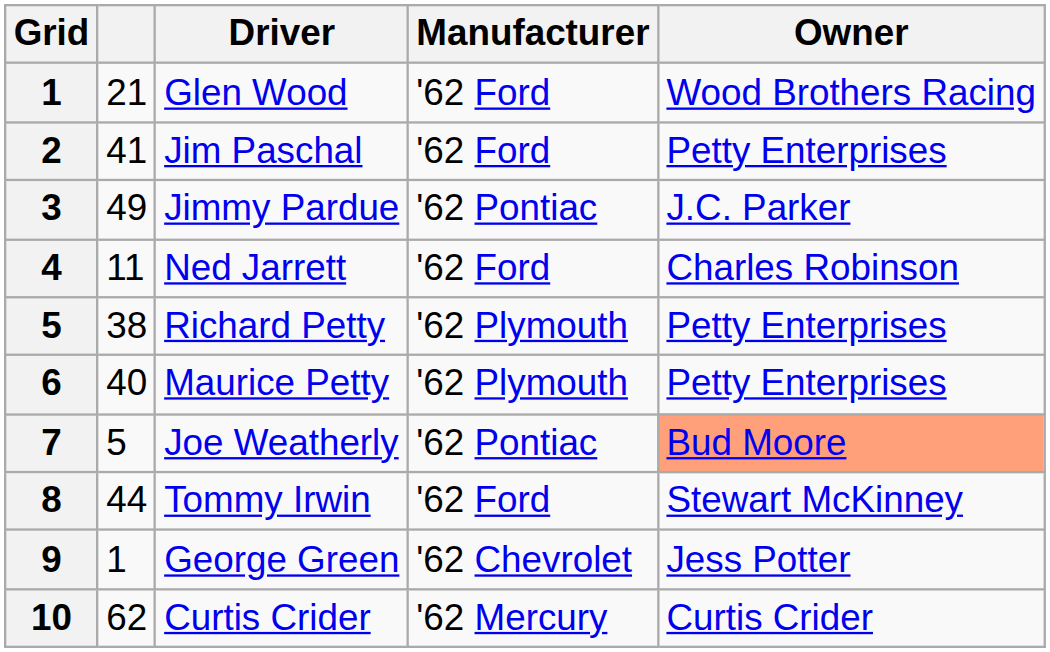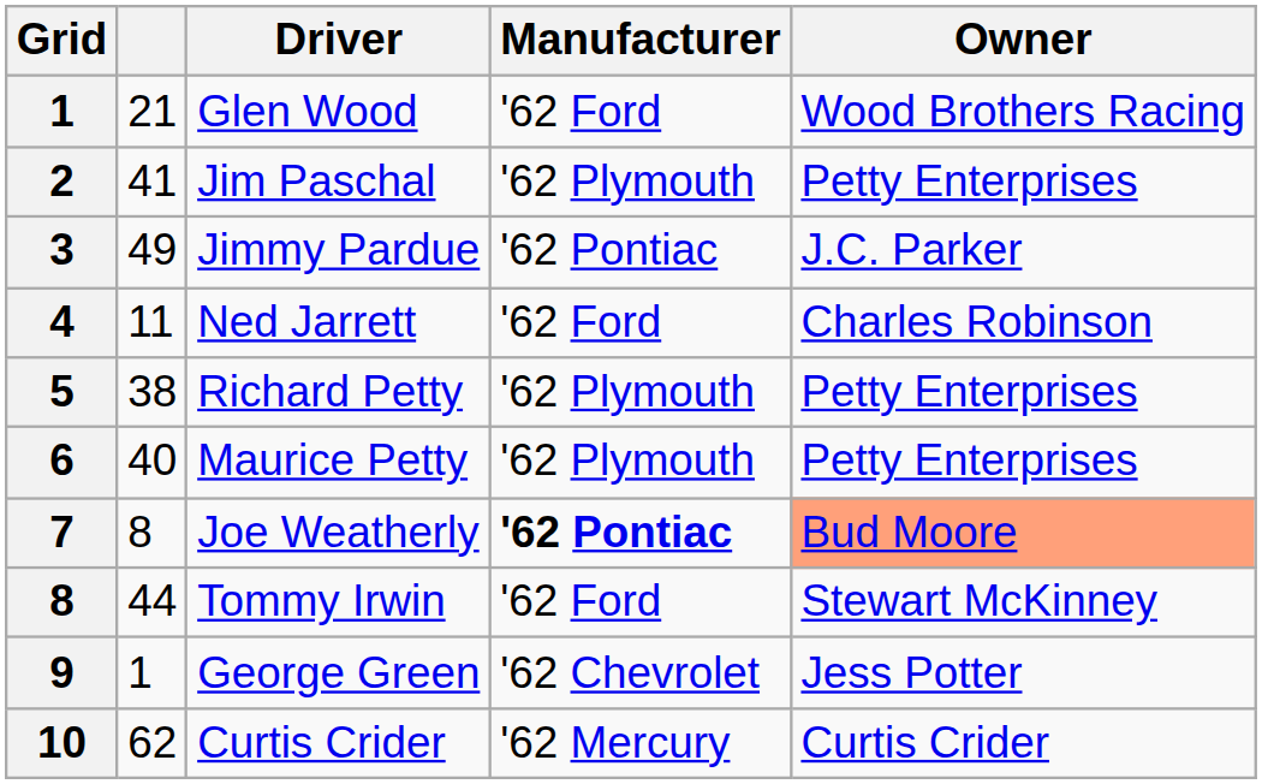 <table class="wikitable">
 <tr>
 <th>Grid</th>
 <th></th>
 <th>Driver</th>
 <th>Manufacturer</th>
 <th>Owner</th>
 </tr>
 <tr>
 <th>1</th>
 <td>21</td>
 <td><a href='#'>Glen Wood</a></td>
 <td>'62 <a href='#'>Ford</a></td>
 <td><a href='#'>Wood Brothers Racing</a></td>
 </tr>
 <tr>
 <th>2</th>
 <td>41</td>
 <td><a href='#'>Jim Paschal</a></td>
-<td>'62 <a href='#'>Ford</a></td>
+<td>'62 <a href='#'>Plymouth</a></td>
 <td><a href='#'>Petty Enterprises</a></td>
 </tr>
 <tr>
 <th>3</th>
 <td>49</td>
 <td><a href='#'>Jimmy Pardue</a></td>
 <td>'62 <a href='#'>Pontiac</a></td>
 <td><a href='#'>J.C. Parker</a></td>
 </tr>
 <tr>
 <th>4</th>
 <td>11</td>
 <td><a href='#'>Ned Jarrett</a></td>
 <td>'62 <a href='#'>Ford</a></td>
 <td><a href='#'>Charles Robinson</a></td>
 </tr>
 <tr>
 <th>5</th>
 <td>38</td>
 <td><a href='#'>Richard Petty</a></td>
 <td>'62 <a href='#'>Plymouth</a></td>
 <td><a href='#'>Petty Enterprises</a></td>
 </tr>
 <tr>
 <th>6</th>
 <td>40</td>
 <td><a href='#'>Maurice Petty</a></td>
 <td>'62 <a href='#'>Plymouth</a></td>
 <td><a href='#'>Petty Enterprises</a></td>
 </tr>
 <tr>
 <th>7</th>
-<td>5</td>
+<td>8</td>
 <td><a href='#'>Joe Weatherly</a></td>
-<td>'62 <a href='#'>Pontiac</a></td>
+<td><strong>'62 <a href='#'>Pontiac</a></strong></td>
 <td style="background: lightsalmon;"><a href='#'>Bud Moore</a></td>
 </tr>
 <tr>
 <th>8</th>
 <td>44</td>
 <td><a href='#'>Tommy Irwin</a></td>
 <td>'62 <a href='#'>Ford</a></td>
 <td><a href='#'>Stewart McKinney</a></td>
 </tr>
 <tr>
 <th>9</th>
 <td>1</td>
 <td><a href='#'>George Green</a></td>
 <td>'62 <a href='#'>Chevrolet</a></td>
 <td><a href='#'>Jess Potter</a></td>
 </tr>
 <tr>
 <th>10</th>
 <td>62</td>
 <td><a href='#'>Curtis Crider</a></td>
 <td>'62 <a href='#'>Mercury</a></td>
 <td><a href='#'>Curtis Crider</a></td>
 </tr>
 </table>
